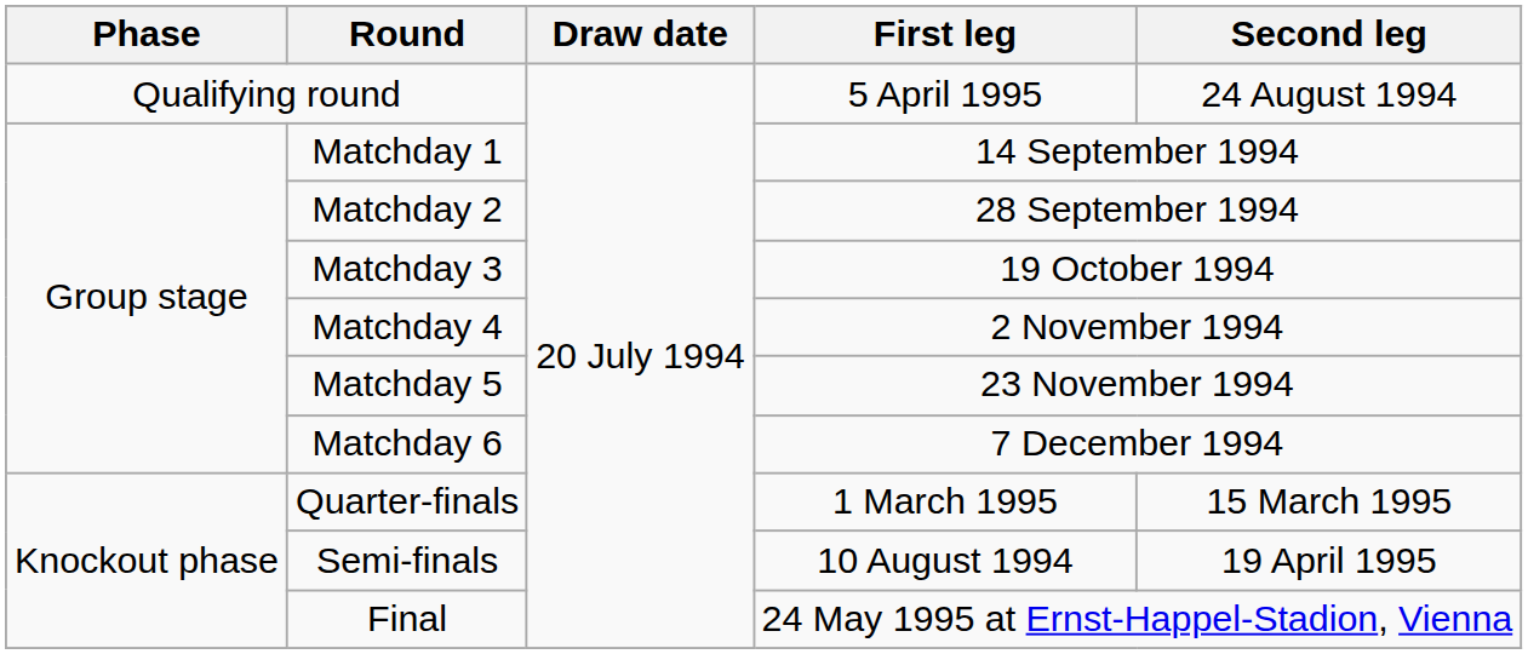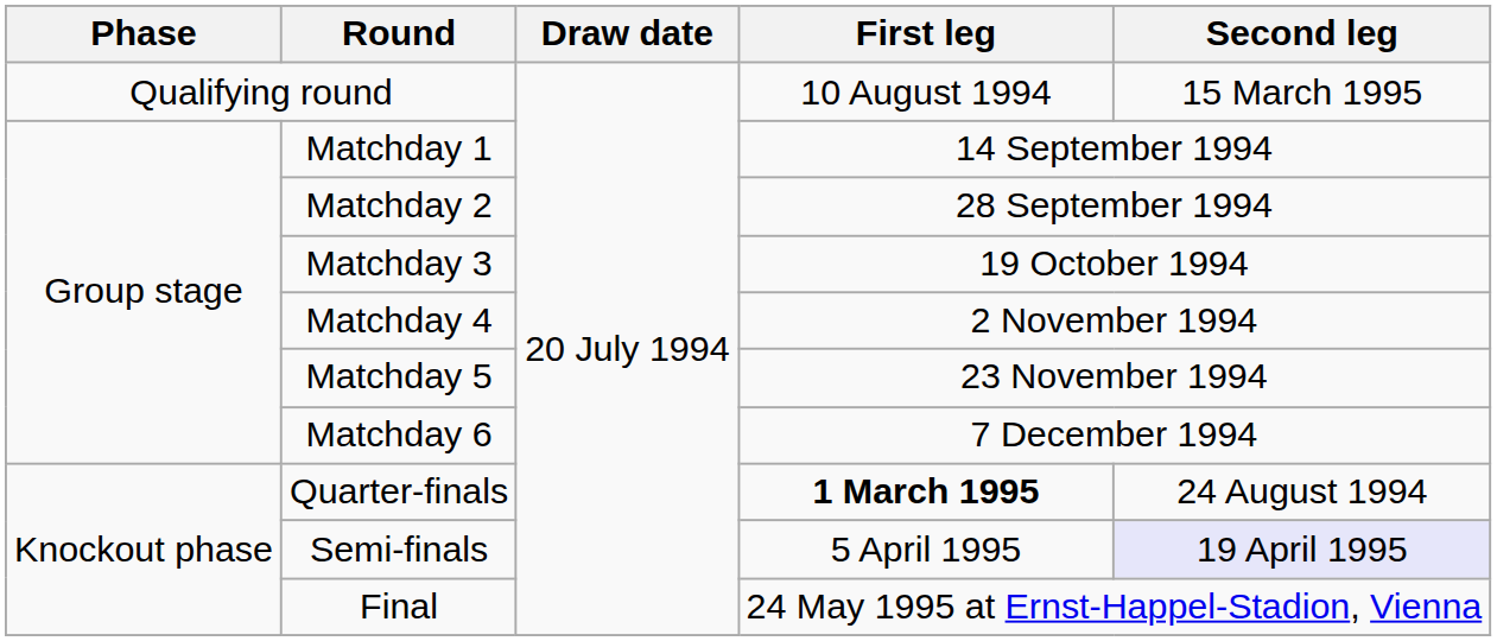 <table class="wikitable" style="text-align:center">
 <tr>
 <th>Phase</th>
 <th>Round</th>
 <th>Draw date</th>
 <th>First leg</th>
 <th>Second leg</th>
 </tr>
 <tr>
 <td colspan=2>Qualifying round</td>
 <td rowspan=10>20 July 1994</td>
-<td>5 April 1995</td>
-<td>24 August 1994</td>
+<td>10 August 1994</td>
+<td>15 March 1995</td>
 </tr>
 <tr>
 <td rowspan=6>Group stage</td>
 <td>Matchday 1</td>
 <td colspan=2>14 September 1994</td>
 </tr>
 <tr>
 <td>Matchday 2</td>
 <td colspan=2>28 September 1994</td>
 </tr>
 <tr>
 <td>Matchday 3</td>
 <td colspan=2>19 October 1994</td>
 </tr>
 <tr>
 <td>Matchday 4</td>
 <td colspan=2>2 November 1994</td>
 </tr>
 <tr>
 <td>Matchday 5</td>
 <td colspan=2>23 November 1994</td>
 </tr>
 <tr>
 <td>Matchday 6</td>
 <td colspan=2>7 December 1994</td>
 </tr>
 <tr>
 <td rowspan=3>Knockout phase</td>
 <td>Quarter-finals</td>
-<td>1 March 1995</td>
-<td>15 March 1995</td>
+<td><strong>1 March 1995</strong></td>
+<td>24 August 1994</td>
 </tr>
 <tr>
 <td>Semi-finals</td>
-<td>10 August 1994</td>
-<td>19 April 1995</td>
+<td>5 April 1995</td>
+<td style="background: lavender;">19 April 1995</td>
 </tr>
 <tr>
 <td>Final</td>
 <td colspan=2>24 May 1995 at <a href='#'>Ernst-Happel-Stadion</a>, <a href='#'>Vienna</a></td>
 </tr>
 </table>
